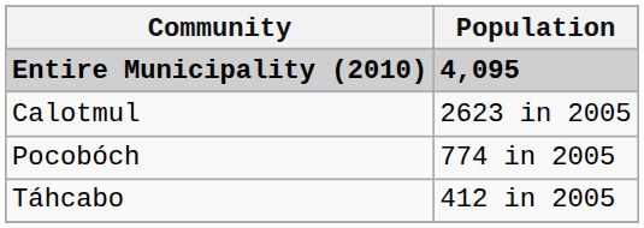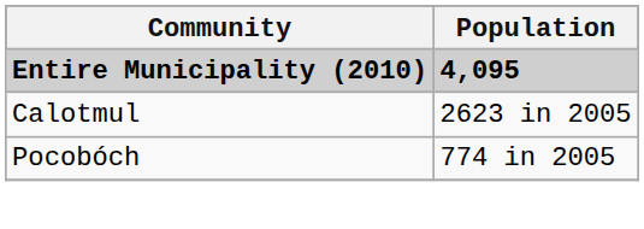 <table class="wikitable">
 <tr style="background:#111111; color:#111111;">
 <th><strong>Community</strong></th>
 <th><strong>Population</strong></th>
 </tr>
 <tr style="background:#CFCFCF;">
 <td><strong>Entire Municipality (2010)</strong></td>
 <td><strong>4,095</strong></td>
 </tr>
 <tr>
 <td>Calotmul</td>
 <td>2623  in 2005</td>
 </tr>
 <tr>
 <td>Pocobóch</td>
 <td>774 in 2005</td>
 </tr>
 <tr>
-<td>Táhcabo</td>
-<td>412 in 2005</td>
-</tr>
-<tr>
 </tr>
 </table>
